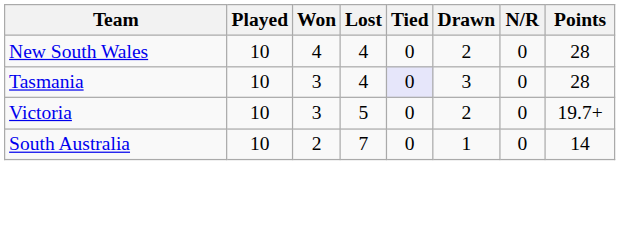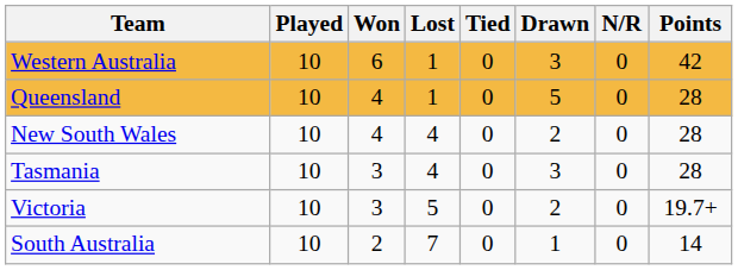 <table class="wikitable" style="text-align:center;">
 <tr>
 <th width=175>Team</th>
 <th style="width:30px;" abbr="Played">Played</th>
 <th style="width:30px;" abbr="Won">Won</th>
 <th style="width:30px;" abbr="Lost">Lost</th>
 <th style="width:30px;" abbr="Tied">Tied</th>
 <th style="width:30px;" abbr="Drawn">Drawn</th>
 <th style="width:30px;" abbr="NR">N/R</th>
 <th style="width:50px;" abbr="Points">Points</th>
+</tr>
+<tr style="background:#f4b942;">
+<td style="text-align:left;"><a href='#'>Western Australia</a></td>
+<td>10</td>
+<td>6</td>
+<td>1</td>
+<td>0</td>
+<td>3</td>
+<td>0</td>
+<td>42</td>
+</tr>
+<tr style="background:#f4b942;">
+<td style="text-align:left;"><a href='#'>Queensland</a></td>
+<td>10</td>
+<td>4</td>
+<td>1</td>
+<td>0</td>
+<td>5</td>
+<td>0</td>
+<td>28</td>
 </tr>
 <tr>
 <td style="text-align:left;"><a href='#'>New South Wales</a></td>
 <td>10</td>
 <td>4</td>
 <td>4</td>
 <td>0</td>
 <td>2</td>
 <td>0</td>
 <td>28</td>
 </tr>
 <tr>
 <td style="text-align:left;"><a href='#'>Tasmania</a></td>
 <td>10</td>
 <td>3</td>
 <td>4</td>
-<td style="background: lavender;">0</td>
+<td>0</td>
 <td>3</td>
 <td>0</td>
 <td>28</td>
 </tr>
 <tr>
 <td style="text-align:left;"><a href='#'>Victoria</a></td>
 <td>10</td>
 <td>3</td>
 <td>5</td>
 <td>0</td>
 <td>2</td>
 <td>0</td>
 <td>19.7+</td>
 </tr>
 <tr>
 <td style="text-align:left;"><a href='#'>South Australia</a></td>
 <td>10</td>
 <td>2</td>
 <td>7</td>
 <td>0</td>
 <td>1</td>
 <td>0</td>
 <td>14</td>
 </tr>
 </table>
